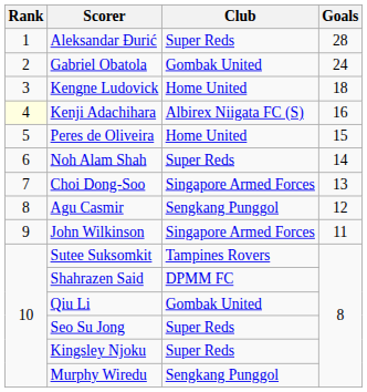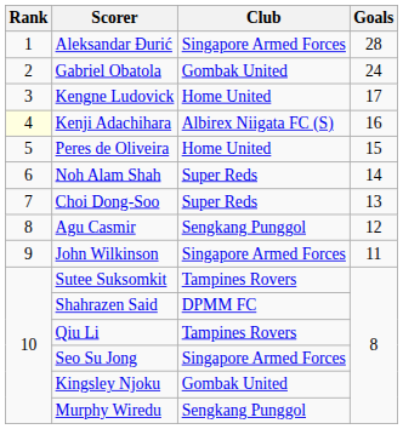 <table class="wikitable">
 <tr>
 <th>Rank</th>
 <th>Scorer</th>
 <th>Club</th>
 <th>Goals</th>
 </tr>
 <tr>
 <td rowspan=1 align=center>1</td>
 <td><a href='#'>Aleksandar Đurić</a></td>
-<td> <a href='#'>Super Reds</a></td>
+<td><a href='#'>Singapore Armed Forces</a></td>
 <td rowspan=1 align=center>28</td>
 </tr>
 <tr>
 <td rowspan=1 align=center>2</td>
 <td> <a href='#'>Gabriel Obatola</a></td>
 <td><a href='#'>Gombak United</a></td>
 <td rowspan=1 align=center>24</td>
 </tr>
 <tr>
 <td rowspan=1 align=center>3</td>
 <td> <a href='#'>Kengne Ludovick</a></td>
 <td><a href='#'>Home United</a></td>
-<td rowspan=1 align=center>18</td>
+<td rowspan=1 align=center>17</td>
 </tr>
 <tr>
 <td rowspan=1 align=center style="background: lightyellow;">4</td>
 <td> <a href='#'>Kenji Adachihara</a></td>
 <td> <a href='#'>Albirex Niigata FC (S)</a></td>
 <td rowspan=1 align=center>16</td>
 </tr>
 <tr>
 <td rowspan=1 align=center>5</td>
 <td> <a href='#'>Peres de Oliveira</a></td>
 <td><a href='#'>Home United</a></td>
 <td rowspan=1 align=center>15</td>
 </tr>
 <tr>
 <td rowspan=1 align=center>6</td>
 <td><a href='#'>Noh Alam Shah</a></td>
 <td> <a href='#'>Super Reds</a></td>
 <td rowspan=1 align=center>14</td>
 </tr>
 <tr>
 <td rowspan=1 align=center>7</td>
 <td> <a href='#'>Choi Dong-Soo</a></td>
-<td><a href='#'>Singapore Armed Forces</a></td>
+<td> <a href='#'>Super Reds</a></td>
 <td rowspan=1 align=center>13</td>
 </tr>
 <tr>
 <td rowspan=1 align=center>8</td>
 <td><a href='#'>Agu Casmir</a></td>
 <td><a href='#'>Sengkang Punggol</a></td>
 <td rowspan=1 align=center>12</td>
 </tr>
 <tr>
 <td rowspan=1 align=center>9</td>
 <td><a href='#'>John Wilkinson</a></td>
 <td><a href='#'>Singapore Armed Forces</a></td>
 <td rowspan=1 align=center>11</td>
 </tr>
 <tr>
 <td rowspan=6 align=center>10</td>
 <td> <a href='#'>Sutee Suksomkit</a></td>
 <td><a href='#'>Tampines Rovers</a></td>
 <td rowspan=6 align=center>8</td>
 </tr>
 <tr>
 <td> <a href='#'>Shahrazen Said</a></td>
 <td> <a href='#'>DPMM FC</a></td>
 </tr>
 <tr>
 <td><a href='#'>Qiu Li</a></td>
-<td><a href='#'>Gombak United</a></td>
+<td><a href='#'>Tampines Rovers</a></td>
 </tr>
 <tr>
 <td> <a href='#'>Seo Su Jong</a></td>
-<td> <a href='#'>Super Reds</a></td>
+<td><a href='#'>Singapore Armed Forces</a></td>
 </tr>
 <tr>
 <td> <a href='#'>Kingsley Njoku</a></td>
-<td> <a href='#'>Super Reds</a></td>
+<td><a href='#'>Gombak United</a></td>
 </tr>
 <tr>
 <td> <a href='#'>Murphy Wiredu</a></td>
 <td><a href='#'>Sengkang Punggol</a></td>
 </tr>
 </table>
